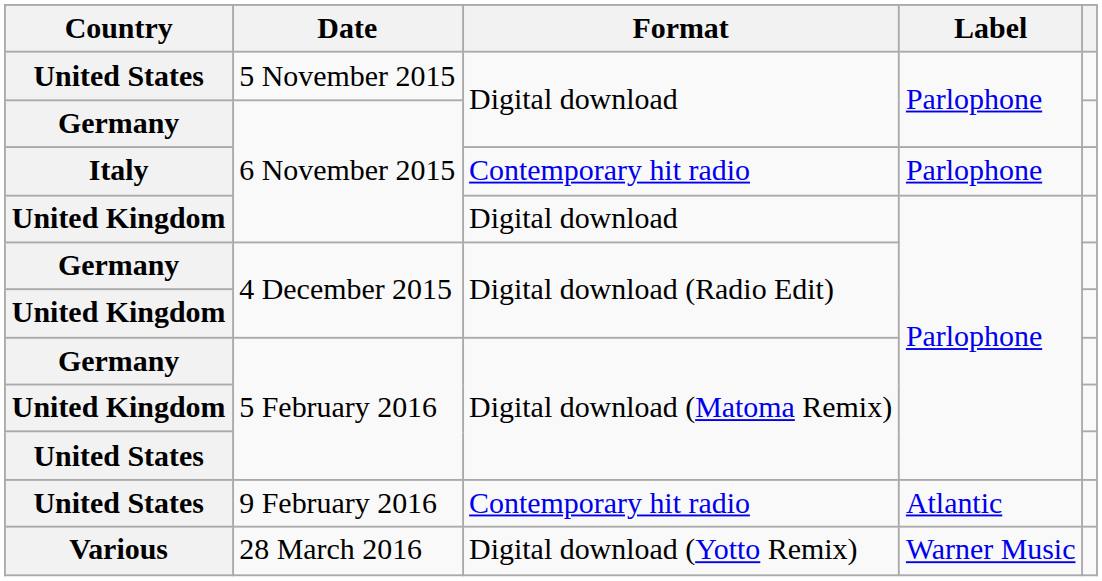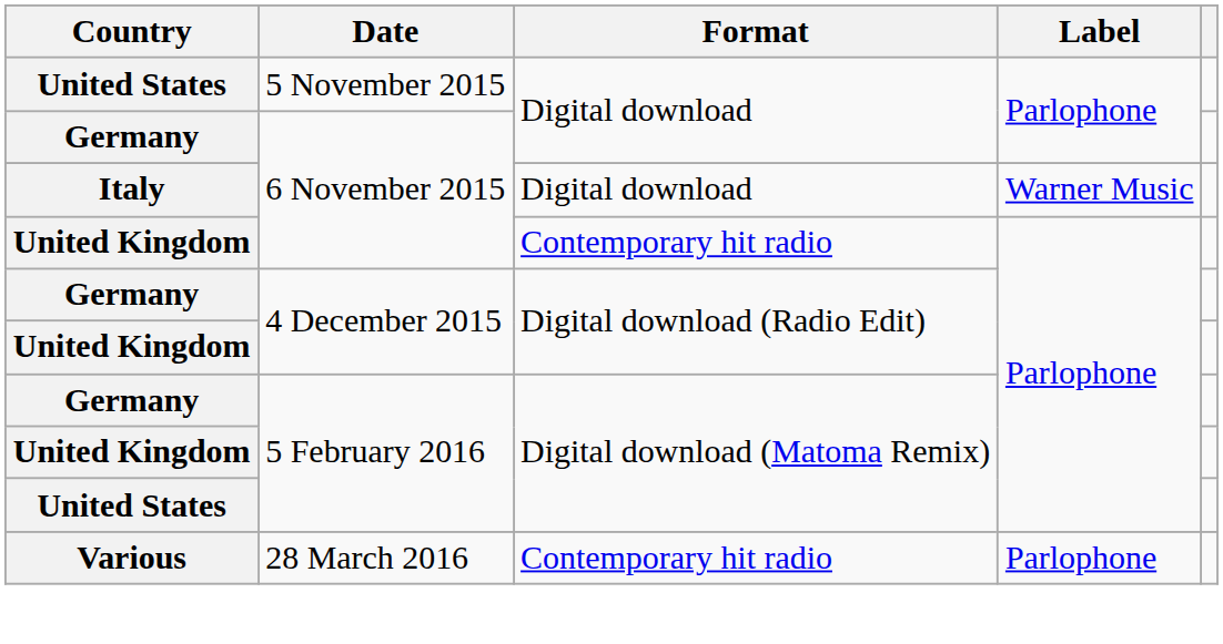 <table class="wikitable plainrowheaders">
 <tr>
 <th scope="col">Country</th>
 <th scope="col">Date</th>
 <th scope="col">Format</th>
 <th scope="col">Label</th>
 <th scope="col"></th>
 </tr>
 <tr>
 <th scope="row">United States</th>
 <td>5 November 2015</td>
 <td rowspan="2">Digital download</td>
 <td rowspan="2"><a href='#'>Parlophone</a></td>
 <td></td>
 </tr>
 <tr>
 <th scope="row">Germany</th>
 <td rowspan="3">6 November 2015</td>
 <td></td>
 </tr>
 <tr>
 <th scope="row">Italy</th>
-<td><a href='#'>Contemporary hit radio</a></td>
-<td><a href='#'>Parlophone</a></td>
+<td>Digital download</td>
+<td><a href='#'>Warner Music</a></td>
 <td></td>
 </tr>
 <tr>
 <th scope="row">United Kingdom</th>
-<td>Digital download</td>
+<td><a href='#'>Contemporary hit radio</a></td>
 <td rowspan="6"><a href='#'>Parlophone</a></td>
 <td></td>
 </tr>
 <tr>
 <th scope="row">Germany</th>
 <td rowspan="2">4 December 2015</td>
 <td rowspan="2">Digital download (Radio Edit)</td>
 <td></td>
 </tr>
 <tr>
 <th scope="row">United Kingdom</th>
 <td></td>
 </tr>
 <tr>
 <th scope="row">Germany</th>
 <td rowspan="3">5 February 2016</td>
 <td rowspan="3">Digital download (<a href='#'>Matoma</a> Remix)</td>
 <td></td>
 </tr>
 <tr>
 <th scope="row">United Kingdom</th>
 <td></td>
 </tr>
 <tr>
 <th scope="row">United States</th>
 <td></td>
 </tr>
 <tr>
-<th scope="row">United States</th>
-<td>9 February 2016</td>
-<td><a href='#'>Contemporary hit radio</a></td>
-<td><a href='#'>Atlantic</a></td>
-<td></td>
-</tr>
-<tr>
 <th scope="row">Various</th>
 <td>28 March 2016</td>
-<td>Digital download (<a href='#'>Yotto</a> Remix)</td>
-<td><a href='#'>Warner Music</a></td>
+<td><a href='#'>Contemporary hit radio</a></td>
+<td><a href='#'>Parlophone</a></td>
 <td></td>
 </tr>
 </table>
